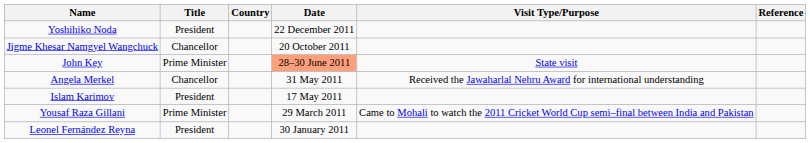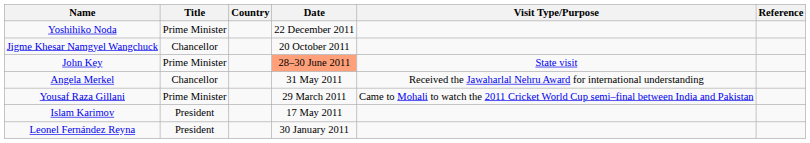 <table class="wikitable" style="border-collapse:collapse; text-align:center">
 <tr>
 <th>Name</th>
 <th>Title</th>
 <th>Country</th>
 <th>Date</th>
 <th>Visit Type/Purpose</th>
 <th>Reference</th>
 </tr>
 <tr>
 <td><a href='#'>Yoshihiko Noda</a></td>
-<td>President</td>
+<td>Prime Minister</td>
 <td></td>
 <td>22 December 2011</td>
 <td></td>
 <td></td>
 </tr>
 <tr>
 <td><a href='#'>Jigme Khesar Namgyel Wangchuck</a></td>
 <td>Chancellor</td>
 <td></td>
 <td>20 October 2011</td>
 <td></td>
 <td></td>
 </tr>
 <tr>
 <td><a href='#'>John Key</a></td>
 <td>Prime Minister</td>
 <td></td>
 <td style="background: lightsalmon;">28–30 June 2011</td>
 <td><a href='#'>State visit</a></td>
 <td></td>
 </tr>
 <tr>
 <td><a href='#'>Angela Merkel</a></td>
 <td>Chancellor</td>
 <td></td>
 <td>31 May 2011</td>
 <td>Received the <a href='#'>Jawaharlal Nehru Award</a> for international understanding</td>
 <td></td>
 </tr>
 <tr>
+<td><a href='#'>Yousaf Raza Gillani</a></td>
+<td>Prime Minister</td>
+<td></td>
+<td>29 March 2011</td>
+<td>Came to <a href='#'>Mohali</a> to watch the <a href='#'>2011 Cricket World Cup semi–final between India and Pakistan</a></td>
+<td></td>
+</tr>
+<tr>
 <td><a href='#'>Islam Karimov</a></td>
 <td>President</td>
 <td></td>
 <td>17 May 2011</td>
 <td></td>
-<td></td>
-</tr>
-<tr>
-<td><a href='#'>Yousaf Raza Gillani</a></td>
-<td>Prime Minister</td>
-<td></td>
-<td>29 March 2011</td>
-<td>Came to <a href='#'>Mohali</a> to watch the <a href='#'>2011 Cricket World Cup semi–final between India and Pakistan</a></td>
 <td></td>
 </tr>
 <tr>
 <td><a href='#'>Leonel Fernández Reyna</a></td>
 <td>President</td>
 <td></td>
 <td>30 January 2011</td>
 <td></td>
 <td></td>
 </tr>
 </table>
